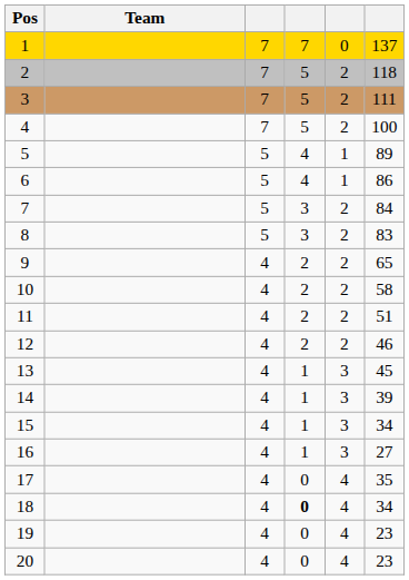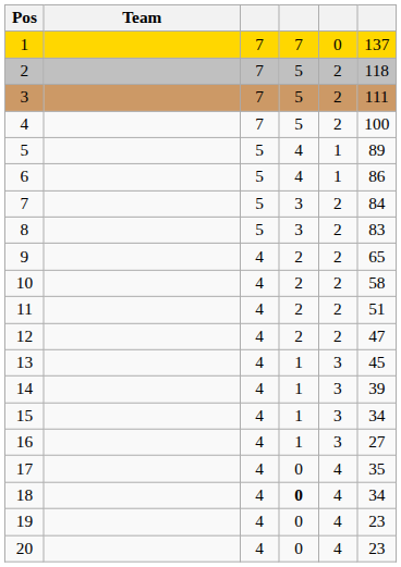 <table class="wikitable" style="text-align:center">
 <tr>
 <th width=30>Pos</th>
 <th width=180>Team</th>
 <th width=30></th>
 <th width=30></th>
 <th width=30></th>
 <th width=30></th>
 </tr>
 <tr bgcolor=gold>
 <td>1</td>
 <td align=left></td>
 <td>7</td>
 <td>7</td>
 <td>0</td>
 <td>137</td>
 </tr>
 <tr bgcolor=silver>
 <td>2</td>
 <td align=left></td>
 <td>7</td>
 <td>5</td>
 <td>2</td>
 <td>118</td>
 </tr>
 <tr bgcolor=cc9966>
 <td>3</td>
 <td align=left></td>
 <td>7</td>
 <td>5</td>
 <td>2</td>
 <td>111</td>
 </tr>
 <tr>
 <td>4</td>
 <td align=left></td>
 <td>7</td>
 <td>5</td>
 <td>2</td>
 <td>100</td>
 </tr>
 <tr>
 <td>5</td>
 <td align=left></td>
 <td>5</td>
 <td>4</td>
 <td>1</td>
 <td>89</td>
 </tr>
 <tr>
 <td>6</td>
 <td align=left></td>
 <td>5</td>
 <td>4</td>
 <td>1</td>
 <td>86</td>
 </tr>
 <tr>
 <td>7</td>
 <td align=left></td>
 <td>5</td>
 <td>3</td>
 <td>2</td>
 <td>84</td>
 </tr>
 <tr>
 <td>8</td>
 <td align=left></td>
 <td>5</td>
 <td>3</td>
 <td>2</td>
 <td>83</td>
 </tr>
 <tr>
 <td>9</td>
 <td align=left></td>
 <td>4</td>
 <td>2</td>
 <td>2</td>
 <td>65</td>
 </tr>
 <tr>
 <td>10</td>
 <td align=left></td>
 <td>4</td>
 <td>2</td>
 <td>2</td>
 <td>58</td>
 </tr>
 <tr>
 <td>11</td>
 <td align=left></td>
 <td>4</td>
 <td>2</td>
 <td>2</td>
 <td>51</td>
 </tr>
 <tr>
 <td>12</td>
 <td align=left></td>
 <td>4</td>
 <td>2</td>
 <td>2</td>
-<td>46</td>
+<td>47</td>
 </tr>
 <tr>
 <td>13</td>
 <td align=left></td>
 <td>4</td>
 <td>1</td>
 <td>3</td>
 <td>45</td>
 </tr>
 <tr>
 <td>14</td>
 <td align=left></td>
 <td>4</td>
 <td>1</td>
 <td>3</td>
 <td>39</td>
 </tr>
 <tr>
 <td>15</td>
 <td align=left></td>
 <td>4</td>
 <td>1</td>
 <td>3</td>
 <td>34</td>
 </tr>
 <tr>
 <td>16</td>
 <td align=left></td>
 <td>4</td>
 <td>1</td>
 <td>3</td>
 <td>27</td>
 </tr>
 <tr>
 <td>17</td>
 <td align=left></td>
 <td>4</td>
 <td>0</td>
 <td>4</td>
 <td>35</td>
 </tr>
 <tr>
 <td>18</td>
 <td align=left></td>
 <td>4</td>
 <td><strong>0</strong></td>
 <td>4</td>
 <td>34</td>
 </tr>
 <tr>
 <td>19</td>
 <td align=left></td>
 <td>4</td>
 <td>0</td>
 <td>4</td>
 <td>23</td>
 </tr>
 <tr>
 <td>20</td>
 <td align=left></td>
 <td>4</td>
 <td>0</td>
 <td>4</td>
 <td>23</td>
 </tr>
 </table>
